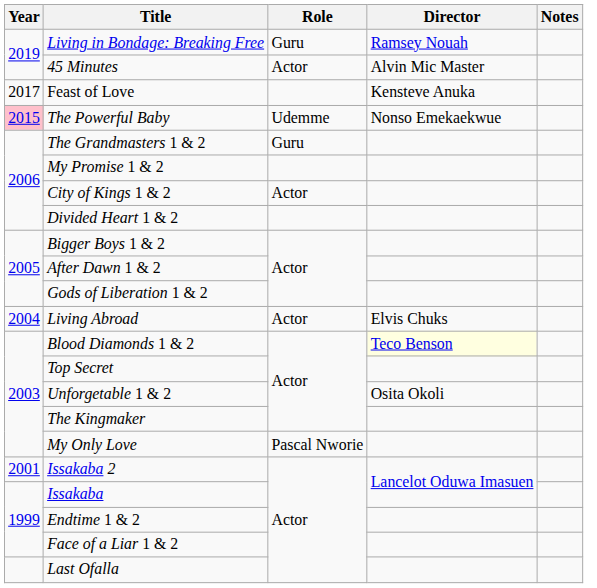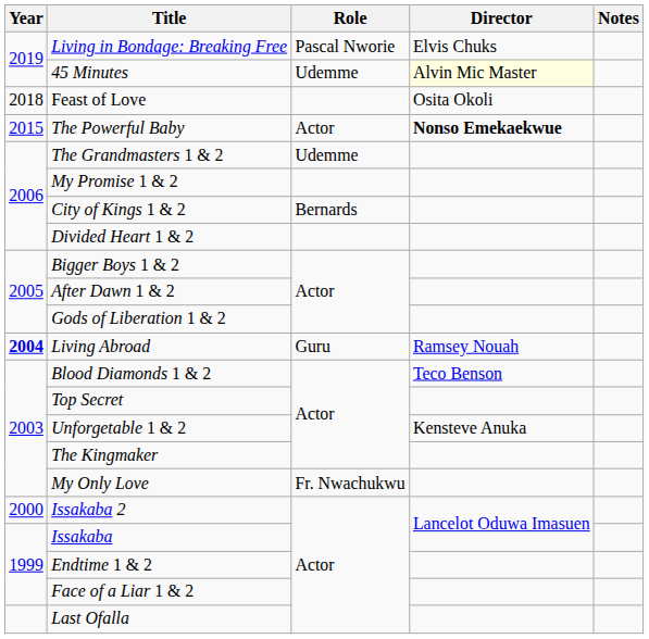 <table class="wikitable sortable">
 <tr>
 <th>Year</th>
 <th>Title</th>
 <th>Role</th>
 <th>Director</th>
 <th class="unsortable">Notes</th>
 </tr>
 <tr>
 <td rowspan="2"><a href='#'>2019</a></td>
 <td><em><a href='#'>Living in Bondage: Breaking Free</a></em></td>
-<td>Guru</td>
-<td><a href='#'>Ramsey Nouah</a></td>
+<td>Pascal Nworie</td>
+<td>Elvis Chuks</td>
 <td></td>
 </tr>
 <tr>
 <td><em>45 Minutes</em></td>
-<td>Actor</td>
-<td>Alvin Mic Master</td>
+<td>Udemme</td>
+<td style="background: lightyellow;">Alvin Mic Master</td>
 <td></td>
 </tr>
 <tr>
-<td>2017</td>
+<td>2018</td>
 <td>Feast of Love</td>
 <td></td>
-<td>Kensteve Anuka</td>
+<td>Osita Okoli</td>
 <td></td>
 </tr>
 <tr>
-<td style="background: pink;"><a href='#'>2015</a></td>
+<td><a href='#'>2015</a></td>
 <td><em>The Powerful Baby</em></td>
-<td>Udemme</td>
-<td>Nonso Emekaekwue</td>
+<td>Actor</td>
+<td><strong>Nonso Emekaekwue</strong></td>
 <td></td>
 </tr>
 <tr>
 <td rowspan="4"><a href='#'>2006</a></td>
 <td><em>The Grandmasters</em> 1 & 2</td>
-<td>Guru</td>
+<td>Udemme</td>
 <td></td>
 <td></td>
 </tr>
 <tr>
 <td><em>My Promise</em> 1 & 2</td>
 <td></td>
 <td></td>
 <td></td>
 </tr>
 <tr>
 <td><em>City of Kings</em> 1 & 2</td>
-<td>Actor</td>
+<td>Bernards</td>
 <td></td>
 <td></td>
 </tr>
 <tr>
 <td><em>Divided Heart</em> 1 & 2</td>
 <td></td>
 <td></td>
 <td></td>
 </tr>
 <tr>
 <td rowspan="3"><a href='#'>2005</a></td>
 <td><em>Bigger Boys</em> 1 & 2</td>
 <td rowspan="3">Actor</td>
 <td></td>
 <td></td>
 </tr>
 <tr>
 <td><em>After Dawn</em> 1 & 2</td>
 <td></td>
 <td></td>
 </tr>
 <tr>
 <td><em>Gods of Liberation</em> 1 & 2</td>
 <td></td>
 <td></td>
 </tr>
 <tr>
-<td><a href='#'>2004</a></td>
+<td><strong><a href='#'>2004</a></strong></td>
 <td><em>Living Abroad</em></td>
-<td>Actor</td>
-<td>Elvis Chuks</td>
+<td>Guru</td>
+<td><a href='#'>Ramsey Nouah</a></td>
 <td></td>
 </tr>
 <tr>
 <td rowspan="5"><a href='#'>2003</a></td>
 <td><em>Blood Diamonds</em> 1 & 2</td>
 <td rowspan="4">Actor</td>
-<td style="background: lightyellow;"><a href='#'>Teco Benson</a></td>
+<td><a href='#'>Teco Benson</a></td>
 <td></td>
 </tr>
 <tr>
 <td><em>Top Secret</em></td>
 <td></td>
 <td></td>
 </tr>
 <tr>
 <td><em>Unforgetable</em> 1 & 2</td>
-<td>Osita Okoli</td>
+<td>Kensteve Anuka</td>
 <td></td>
 </tr>
 <tr>
 <td><em>The Kingmaker</em></td>
 <td></td>
 <td></td>
 </tr>
 <tr>
 <td><em>My Only Love</em></td>
-<td>Pascal Nworie</td>
+<td>Fr. Nwachukwu</td>
 <td></td>
 <td></td>
 </tr>
 <tr>
-<td><a href='#'>2001</a></td>
+<td><a href='#'>2000</a></td>
 <td><em><a href='#'>Issakaba</a> 2</em></td>
 <td rowspan="5">Actor</td>
 <td rowspan="2"><a href='#'>Lancelot Oduwa Imasuen</a></td>
 <td></td>
 </tr>
 <tr>
 <td rowspan="3"><a href='#'>1999</a></td>
 <td><em><a href='#'>Issakaba</a></em></td>
 <td></td>
 </tr>
 <tr>
 <td><em>Endtime</em> 1 & 2</td>
 <td></td>
 <td></td>
 </tr>
 <tr>
 <td><em>Face of a Liar</em> 1 & 2</td>
 <td></td>
 <td></td>
 </tr>
 <tr>
 <td></td>
 <td><em>Last Ofalla</em></td>
 <td></td>
 <td></td>
 </tr>
 </table>
